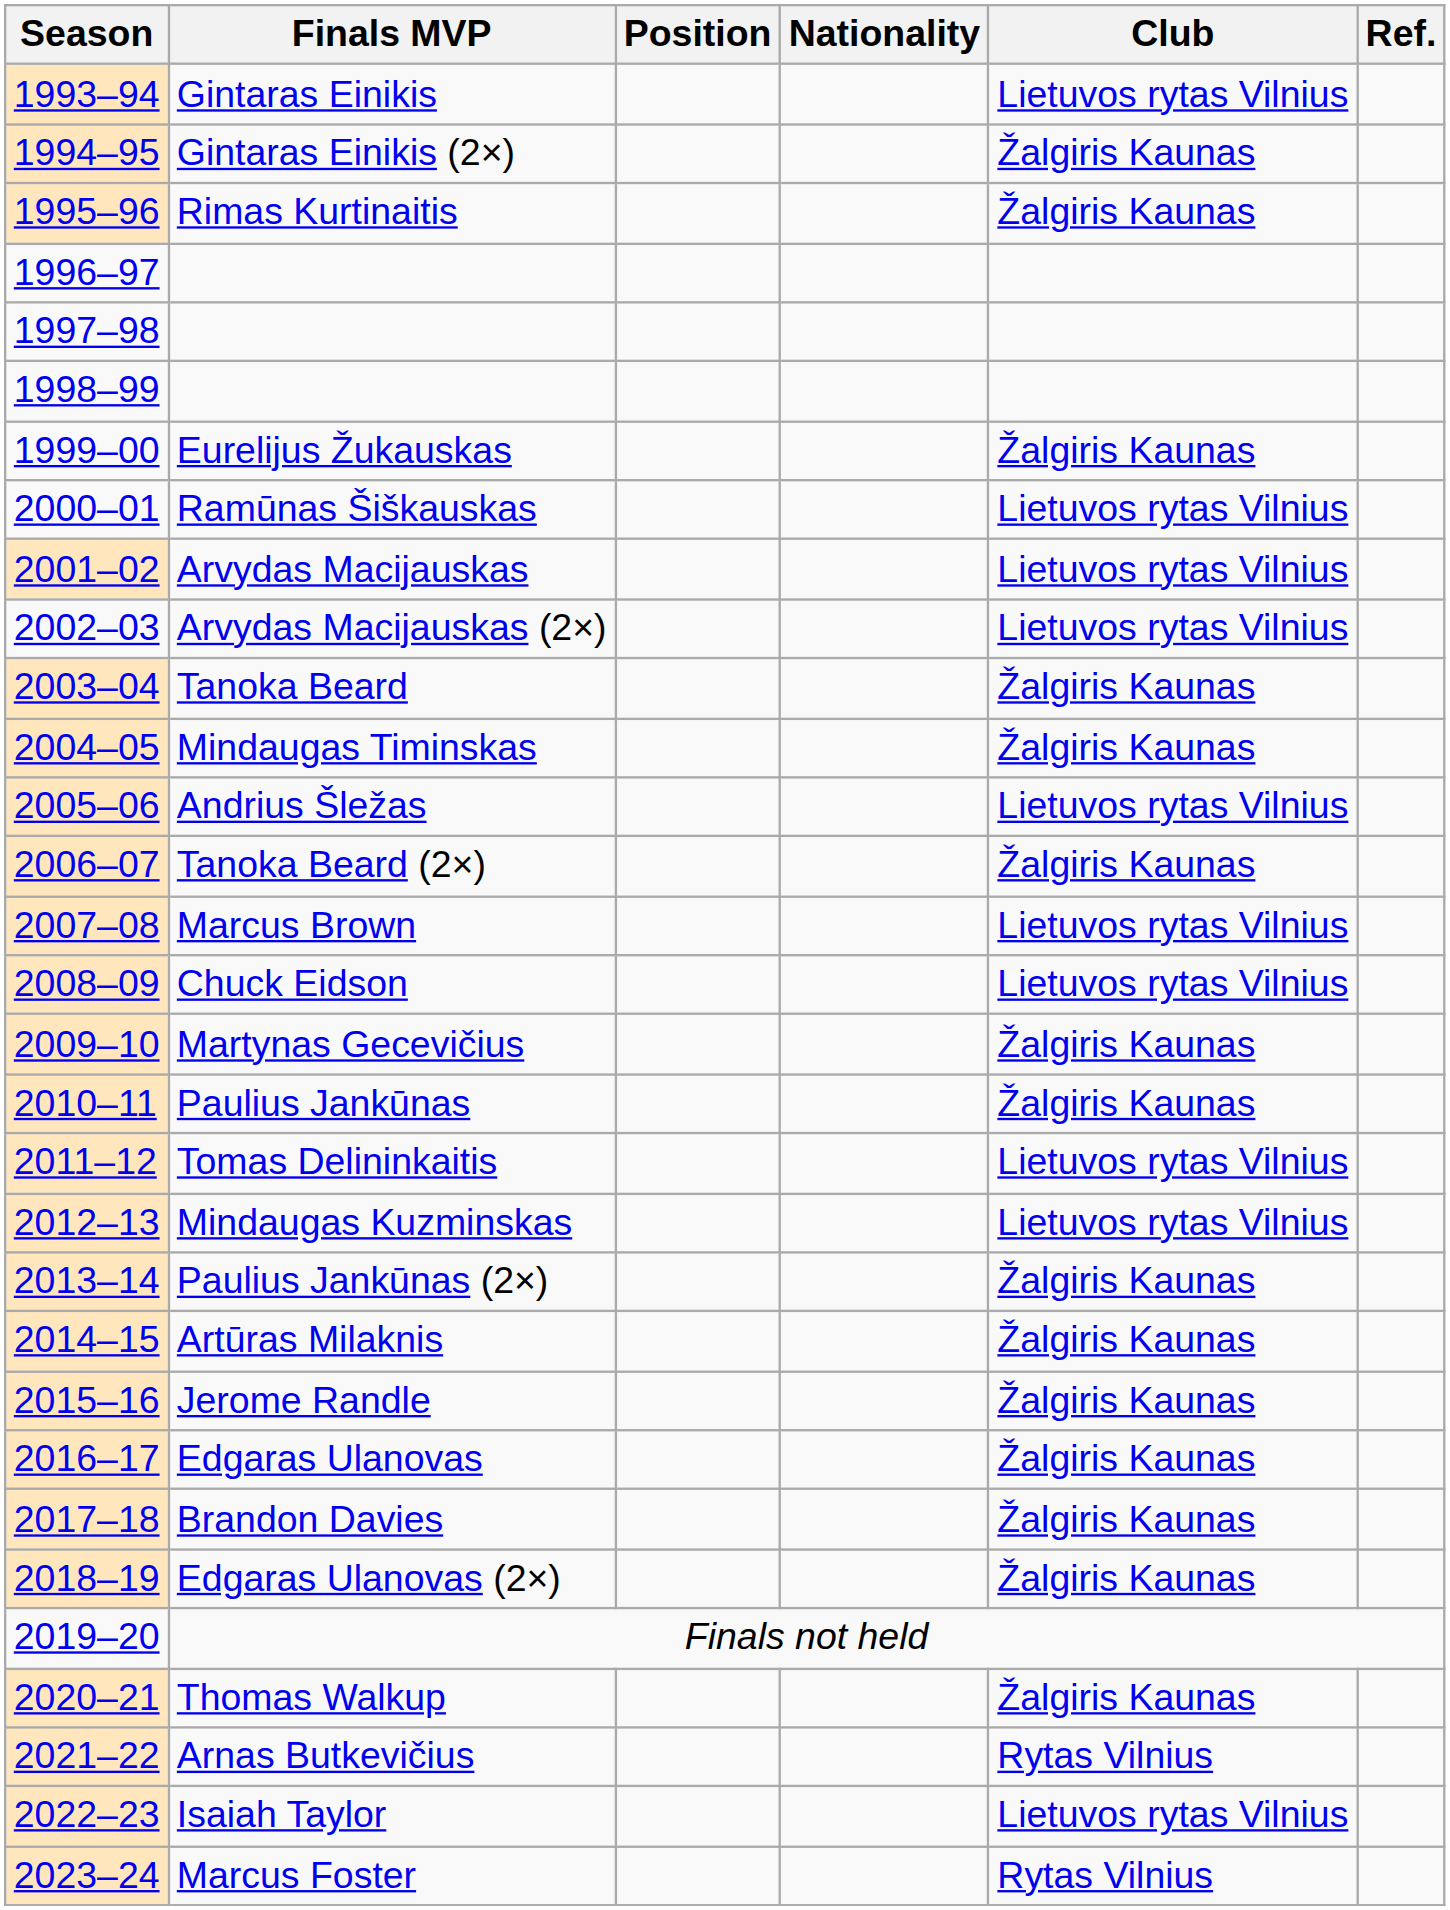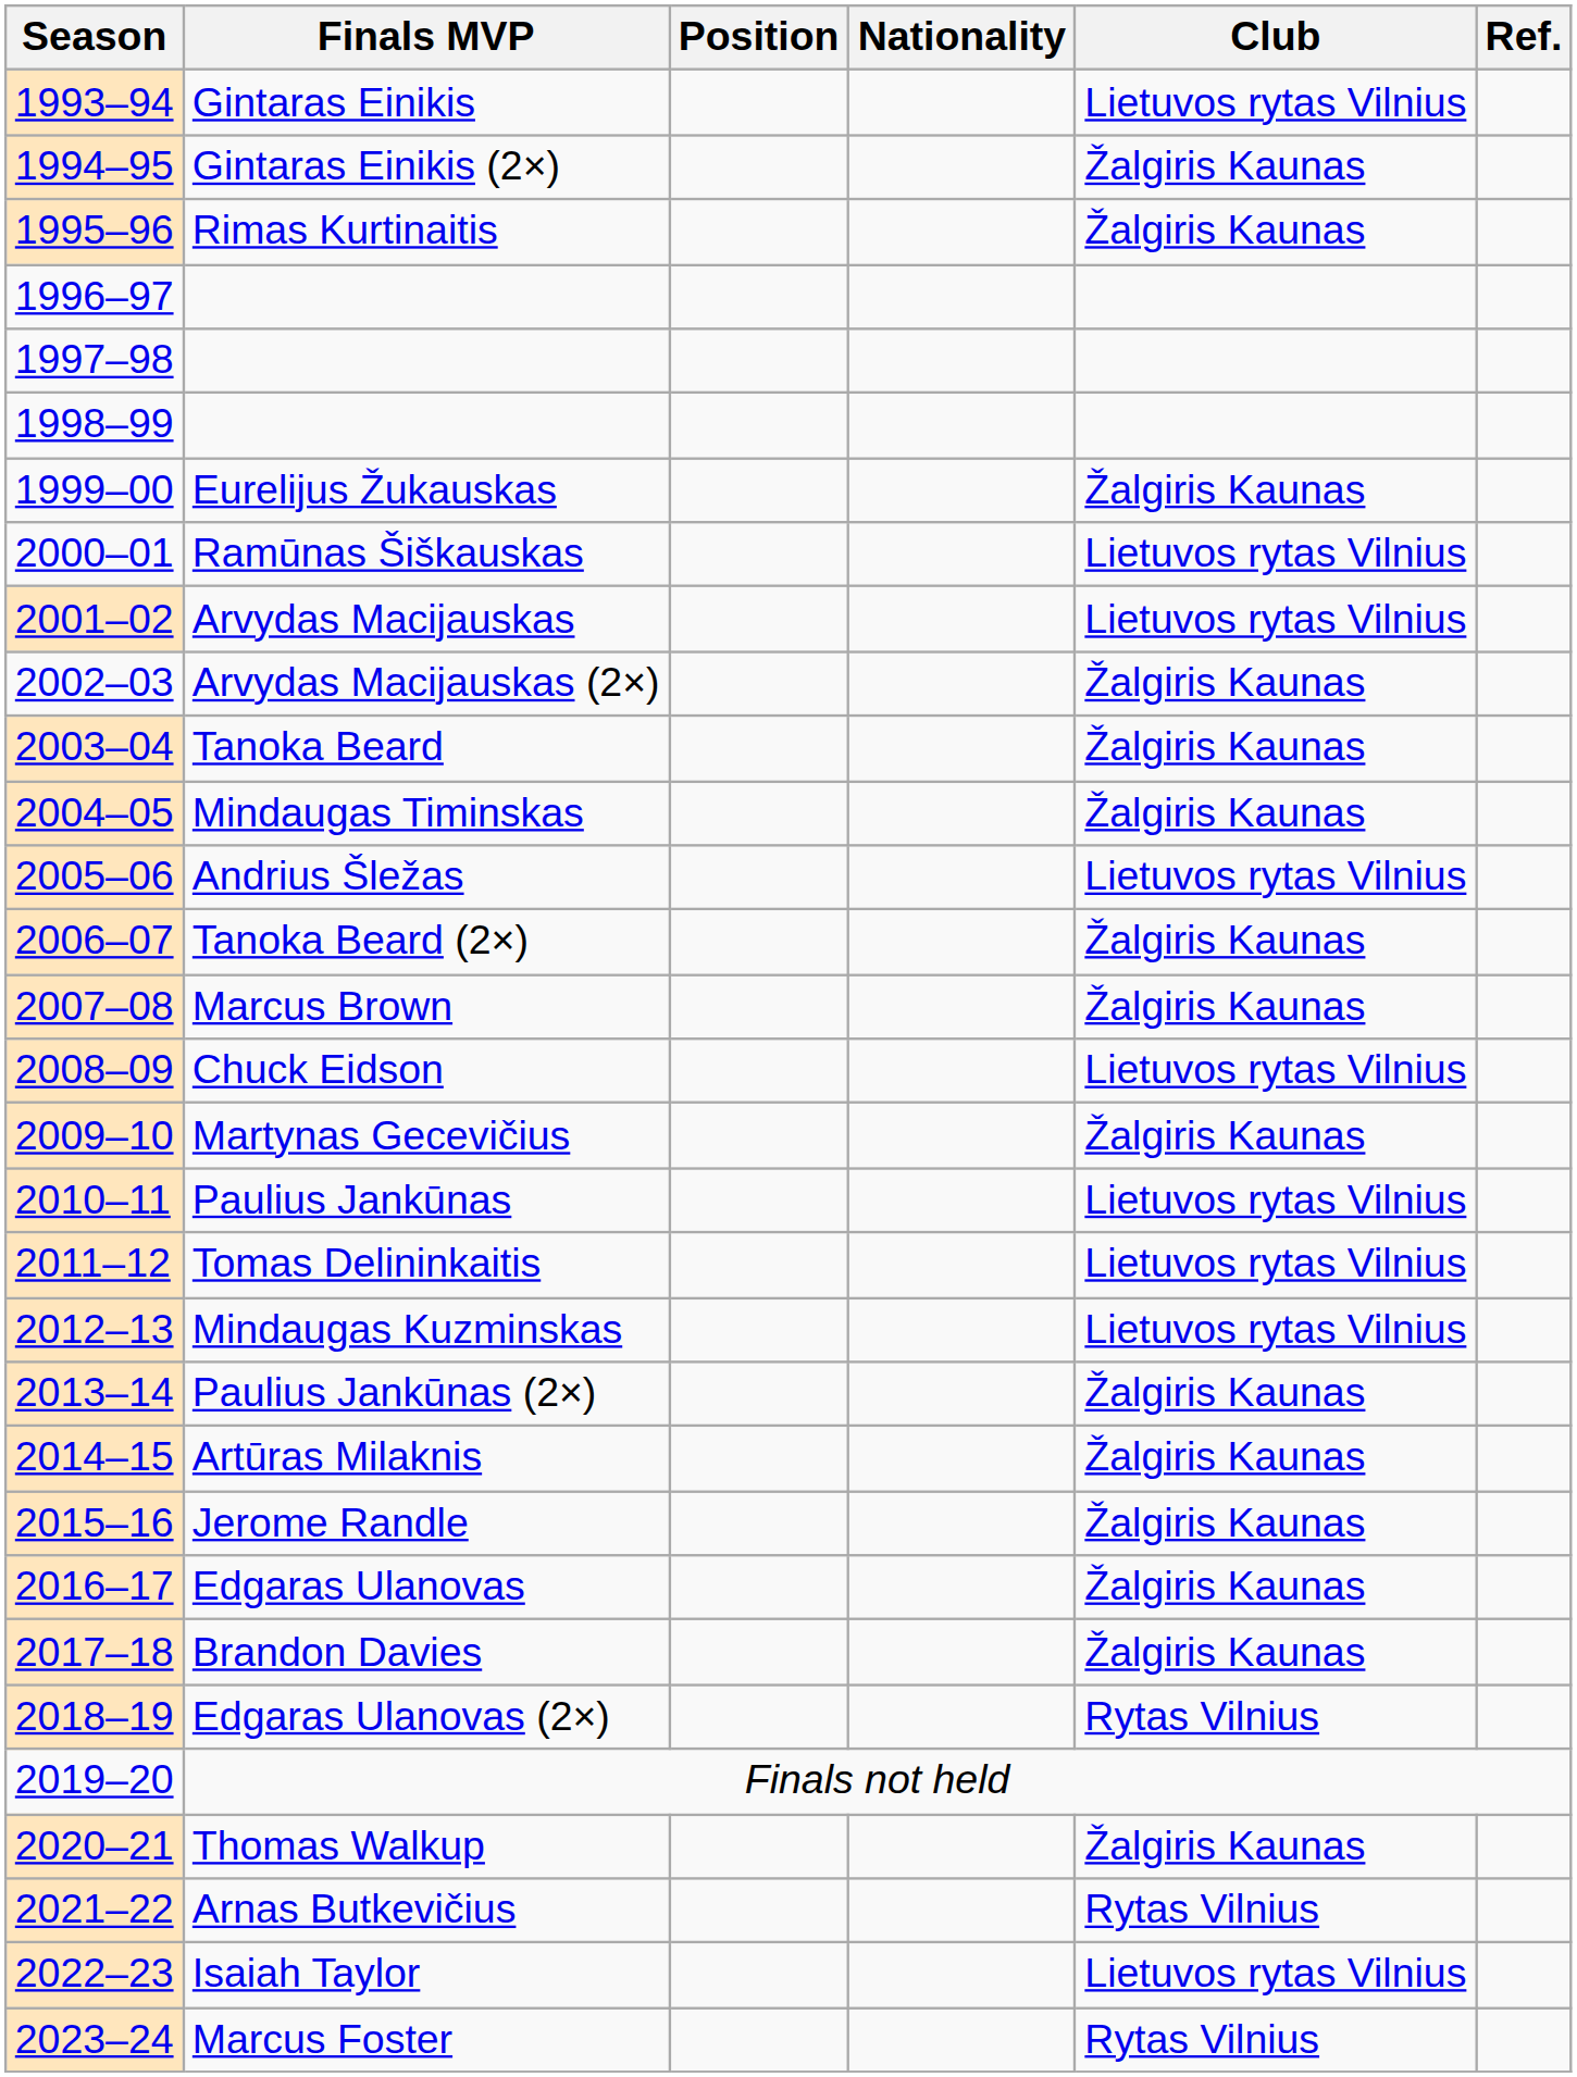 <table class="wikitable">
 <tr>
 <th>Season</th>
 <th>Finals MVP</th>
 <th>Position</th>
 <th>Nationality</th>
 <th>Club</th>
 <th>Ref.</th>
 </tr>
 <tr>
 <td scope="row" style="background-color:#FFE6BD"><a href='#'>1993–94</a> </td>
 <td><a href='#'>Gintaras Einikis</a></td>
 <td></td>
 <td></td>
 <td><a href='#'>Lietuvos rytas Vilnius</a></td>
 <td></td>
 </tr>
 <tr>
 <td scope="row" style="background-color:#FFE6BD"><a href='#'>1994–95</a> </td>
 <td><a href='#'>Gintaras Einikis</a> (2×)</td>
 <td></td>
 <td></td>
 <td><a href='#'>Žalgiris Kaunas</a></td>
 <td></td>
 </tr>
 <tr>
 <td scope="row" style="background-color:#FFE6BD"><a href='#'>1995–96</a> </td>
 <td><a href='#'>Rimas Kurtinaitis</a></td>
 <td></td>
 <td></td>
 <td><a href='#'>Žalgiris Kaunas</a></td>
 <td></td>
 </tr>
 <tr>
 <td><a href='#'>1996–97</a></td>
 <td></td>
 <td></td>
 <td></td>
 <td></td>
 <td></td>
 </tr>
 <tr>
 <td><a href='#'>1997–98</a></td>
 <td></td>
 <td></td>
 <td></td>
 <td></td>
 <td></td>
 </tr>
 <tr>
 <td><a href='#'>1998–99</a></td>
 <td></td>
 <td></td>
 <td></td>
 <td></td>
 <td></td>
 </tr>
 <tr>
 <td><a href='#'>1999–00</a></td>
 <td><a href='#'>Eurelijus Žukauskas</a></td>
 <td></td>
 <td></td>
 <td><a href='#'>Žalgiris Kaunas</a></td>
 <td></td>
 </tr>
 <tr>
 <td><a href='#'>2000–01</a></td>
 <td><a href='#'>Ramūnas Šiškauskas</a></td>
 <td></td>
 <td></td>
 <td><a href='#'>Lietuvos rytas Vilnius</a></td>
 <td></td>
 </tr>
 <tr>
 <td scope="row" style="background-color:#FFE6BD"><a href='#'>2001–02</a> </td>
 <td><a href='#'>Arvydas Macijauskas</a></td>
 <td></td>
 <td></td>
 <td><a href='#'>Lietuvos rytas Vilnius</a></td>
 <td></td>
 </tr>
 <tr>
 <td><a href='#'>2002–03</a></td>
 <td><a href='#'>Arvydas Macijauskas</a> (2×)</td>
 <td></td>
 <td></td>
-<td><a href='#'>Lietuvos rytas Vilnius</a></td>
+<td><a href='#'>Žalgiris Kaunas</a></td>
 <td></td>
 </tr>
 <tr>
 <td scope="row" style="background-color:#FFE6BD"><a href='#'>2003–04</a> </td>
 <td><a href='#'>Tanoka Beard</a></td>
 <td></td>
 <td></td>
 <td><a href='#'>Žalgiris Kaunas</a></td>
 <td></td>
 </tr>
 <tr>
 <td scope="row" style="background-color:#FFE6BD"><a href='#'>2004–05</a> </td>
 <td><a href='#'>Mindaugas Timinskas</a></td>
 <td></td>
 <td></td>
 <td><a href='#'>Žalgiris Kaunas</a></td>
 <td></td>
 </tr>
 <tr>
 <td scope="row" style="background-color:#FFE6BD"><a href='#'>2005–06</a> </td>
 <td><a href='#'>Andrius Šležas</a></td>
 <td></td>
 <td></td>
 <td><a href='#'>Lietuvos rytas Vilnius</a></td>
 <td></td>
 </tr>
 <tr>
 <td scope="row" style="background-color:#FFE6BD"><a href='#'>2006–07</a> </td>
 <td><a href='#'>Tanoka Beard</a> (2×)</td>
 <td></td>
 <td></td>
 <td><a href='#'>Žalgiris Kaunas</a></td>
 <td></td>
 </tr>
 <tr>
 <td scope="row" style="background-color:#FFE6BD"><a href='#'>2007–08</a> </td>
 <td><a href='#'>Marcus Brown</a></td>
 <td></td>
 <td></td>
-<td><a href='#'>Lietuvos rytas Vilnius</a></td>
+<td><a href='#'>Žalgiris Kaunas</a></td>
 <td></td>
 </tr>
 <tr>
 <td scope="row" style="background-color:#FFE6BD"><a href='#'>2008–09</a> </td>
 <td><a href='#'>Chuck Eidson</a></td>
 <td></td>
 <td></td>
 <td><a href='#'>Lietuvos rytas Vilnius</a></td>
 <td></td>
 </tr>
 <tr>
 <td scope="row" style="background-color:#FFE6BD"><a href='#'>2009–10</a> </td>
 <td><a href='#'>Martynas Gecevičius</a></td>
 <td></td>
 <td></td>
 <td><a href='#'>Žalgiris Kaunas</a></td>
 <td></td>
 </tr>
 <tr>
 <td scope="row" style="background-color:#FFE6BD"><a href='#'>2010–11</a> </td>
 <td><a href='#'>Paulius Jankūnas</a></td>
 <td></td>
 <td></td>
-<td><a href='#'>Žalgiris Kaunas</a></td>
+<td><a href='#'>Lietuvos rytas Vilnius</a></td>
 <td></td>
 </tr>
 <tr>
 <td scope="row" style="background-color:#FFE6BD"><a href='#'>2011–12</a> </td>
 <td><a href='#'>Tomas Delininkaitis</a></td>
 <td></td>
 <td></td>
 <td><a href='#'>Lietuvos rytas Vilnius</a></td>
 <td></td>
 </tr>
 <tr>
 <td scope="row" style="background-color:#FFE6BD"><a href='#'>2012–13</a> </td>
 <td><a href='#'>Mindaugas Kuzminskas</a></td>
 <td></td>
 <td></td>
 <td><a href='#'>Lietuvos rytas Vilnius</a></td>
 <td></td>
 </tr>
 <tr>
 <td scope="row" style="background-color:#FFE6BD"><a href='#'>2013–14</a> </td>
 <td><a href='#'>Paulius Jankūnas</a> (2×)</td>
 <td></td>
 <td></td>
 <td><a href='#'>Žalgiris Kaunas</a></td>
 <td></td>
 </tr>
 <tr>
 <td scope="row" style="background-color:#FFE6BD"><a href='#'>2014–15</a> </td>
 <td><a href='#'>Artūras Milaknis</a></td>
 <td></td>
 <td></td>
 <td><a href='#'>Žalgiris Kaunas</a></td>
 <td></td>
 </tr>
 <tr>
 <td scope="row" style="background-color:#FFE6BD"><a href='#'>2015–16</a> </td>
 <td><a href='#'>Jerome Randle</a></td>
 <td></td>
 <td></td>
 <td><a href='#'>Žalgiris Kaunas</a></td>
 <td></td>
 </tr>
 <tr>
 <td scope="row" style="background-color:#FFE6BD"><a href='#'>2016–17</a> </td>
 <td><a href='#'>Edgaras Ulanovas</a></td>
 <td></td>
 <td></td>
 <td><a href='#'>Žalgiris Kaunas</a></td>
 <td></td>
 </tr>
 <tr>
 <td scope="row" style="background-color:#FFE6BD"><a href='#'>2017–18</a> </td>
 <td><a href='#'>Brandon Davies</a></td>
 <td></td>
 <td></td>
 <td><a href='#'>Žalgiris Kaunas</a></td>
 <td></td>
 </tr>
 <tr>
 <td scope="row" style="background-color:#FFE6BD"><a href='#'>2018–19</a> </td>
 <td><a href='#'>Edgaras Ulanovas</a> (2×)</td>
 <td></td>
 <td></td>
-<td><a href='#'>Žalgiris Kaunas</a></td>
+<td><a href='#'>Rytas Vilnius</a></td>
 <td></td>
 </tr>
 <tr>
 <td scope="row"><a href='#'>2019–20</a></td>
 <td colspan="5" style="text-align:center;"><em>Finals not held</em></td>
 </tr>
 <tr>
 <td scope="row" style="background-color:#FFE6BD"><a href='#'>2020–21</a> </td>
 <td><a href='#'>Thomas Walkup</a></td>
 <td></td>
 <td></td>
 <td><a href='#'>Žalgiris Kaunas</a></td>
 <td></td>
 </tr>
 <tr>
 <td scope="row" style="background-color:#FFE6BD"><a href='#'>2021–22</a> </td>
 <td><a href='#'>Arnas Butkevičius</a></td>
 <td></td>
 <td></td>
 <td><a href='#'>Rytas Vilnius</a></td>
 <td></td>
 </tr>
 <tr>
 <td scope="row" style="background-color:#FFE6BD"><a href='#'>2022–23</a> </td>
 <td><a href='#'>Isaiah Taylor</a></td>
 <td></td>
 <td></td>
 <td><a href='#'>Lietuvos rytas Vilnius</a></td>
 <td></td>
 </tr>
 <tr>
 <td scope="row" style="background-color:#FFE6BD"><a href='#'>2023–24</a> </td>
 <td><a href='#'>Marcus Foster</a></td>
 <td></td>
 <td></td>
 <td><a href='#'>Rytas Vilnius</a></td>
 <td></td>
 </tr>
 </table>
